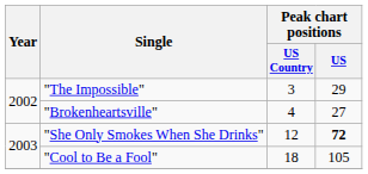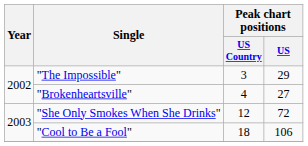 <table class="wikitable" style="text-align:center;">
 <tr>
 <th rowspan="2">Year</th>
 <th rowspan="2">Single</th>
 <th colspan="2">Peak chart<br>positions</th>
 </tr>
 <tr style="font-size:smaller;">
 <th width="45"><a href='#'>US Country</a></th>
 <th width="45"><a href='#'>US</a></th>
 </tr>
 <tr>
 <td rowspan="2">2002</td>
 <td align="left">"<a href='#'>The Impossible</a>"</td>
 <td>3</td>
 <td>29</td>
 </tr>
 <tr>
 <td align="left">"<a href='#'>Brokenheartsville</a>"</td>
 <td>4</td>
 <td>27</td>
 </tr>
 <tr>
 <td rowspan="2">2003</td>
 <td align="left">"<a href='#'>She Only Smokes When She Drinks</a>"</td>
 <td>12</td>
-<td><strong>72</strong></td>
+<td>72</td>
 </tr>
 <tr>
 <td align="left">"<a href='#'>Cool to Be a Fool</a>"</td>
 <td>18</td>
-<td>105</td>
+<td>106</td>
 </tr>
 <tr>
 </tr>
 </table>
